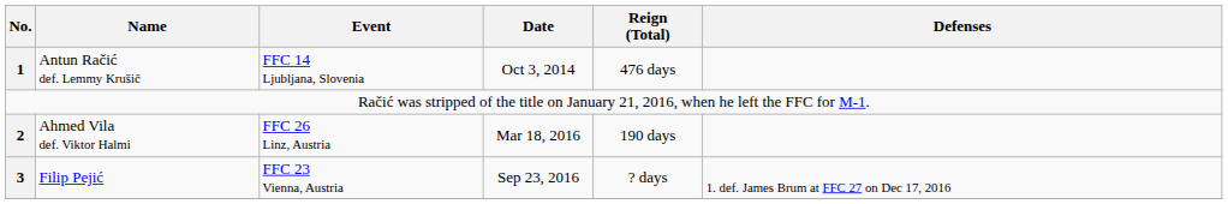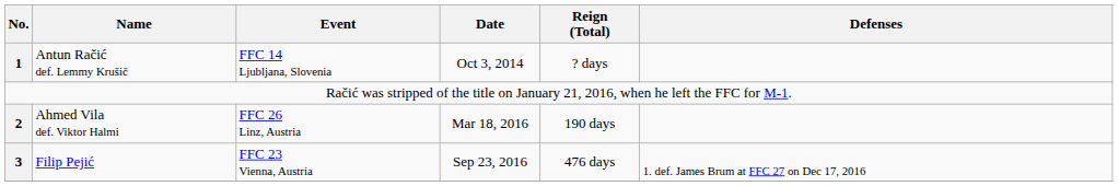 <table class="wikitable" style="width:99%;">
 <tr>
 <th style="width:2%;">No.</th>
 <th>Name</th>
 <th>Event</th>
 <th style="width:9%;">Date</th>
 <th style="width:9%;">Reign<br>(Total)</th>
 <th>Defenses</th>
 </tr>
 <tr>
 <th>1</th>
 <td> Antun Račić <br><small>def. Lemmy Krušič </small></td>
 <td><a href='#'>FFC 14</a><br><small>Ljubljana, Slovenia</small></td>
 <td style="text-align:center;">Oct 3, 2014</td>
-<td style="text-align:center;">476 days</td>
+<td style="text-align:center;">? days</td>
 <td></td>
 </tr>
 <tr>
 <td align="center" colspan="6">Račić was stripped of the title on January 21, 2016, when he left the FFC for <a href='#'>M-1</a>.</td>
 </tr>
 <tr>
 <th>2</th>
 <td> Ahmed Vila<br><small>def. Viktor Halmi </small></td>
 <td><a href='#'>FFC 26</a><br><small>Linz, Austria</small></td>
 <td style="text-align:center;">Mar 18, 2016</td>
 <td style="text-align:center;">190 days</td>
 <td></td>
 </tr>
 <tr>
 <th>3</th>
 <td> <a href='#'>Filip Pejić</a><br></td>
 <td><a href='#'>FFC 23</a><br><small>Vienna, Austria</small></td>
 <td style="text-align:center;">Sep 23, 2016</td>
-<td style="text-align:center;">? days</td>
+<td style="text-align:center;">476 days</td>
 <td><br><small>1. def. James Brum at <a href='#'>FFC 27</a> on Dec 17, 2016</small><br></td>
 </tr>
 <tr>
 </tr>
 </table>
